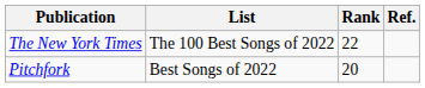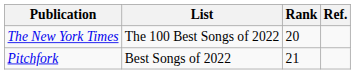 <table class="wikitable sortable">
 <tr>
 <th>Publication</th>
 <th>List</th>
 <th>Rank</th>
 <th>Ref.</th>
 </tr>
 <tr>
 <td><em><a href='#'>The New York Times</a></em></td>
 <td>The 100 Best Songs of 2022</td>
-<td>22</td>
+<td>20</td>
 <td></td>
 </tr>
 <tr>
 <td><em><a href='#'>Pitchfork</a></em></td>
 <td>Best Songs of 2022</td>
-<td>20</td>
+<td>21</td>
 <td></td>
 </tr>
 </table>
